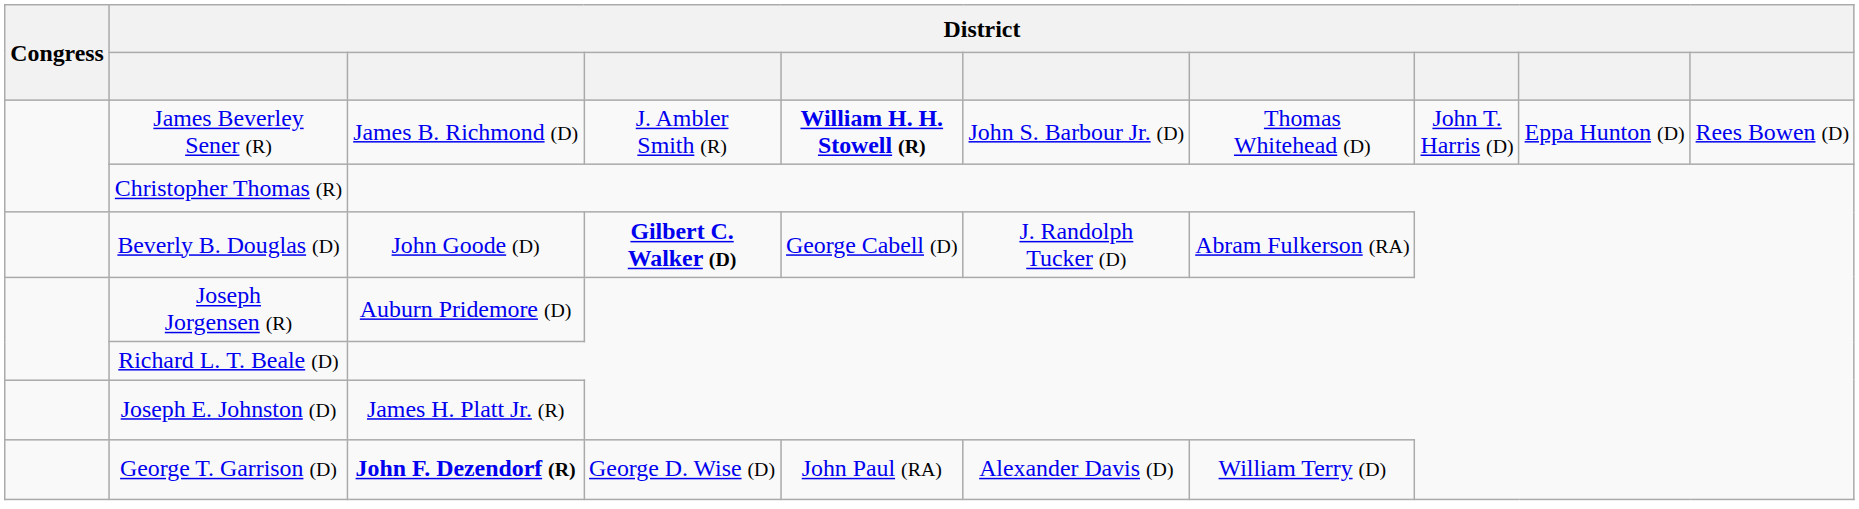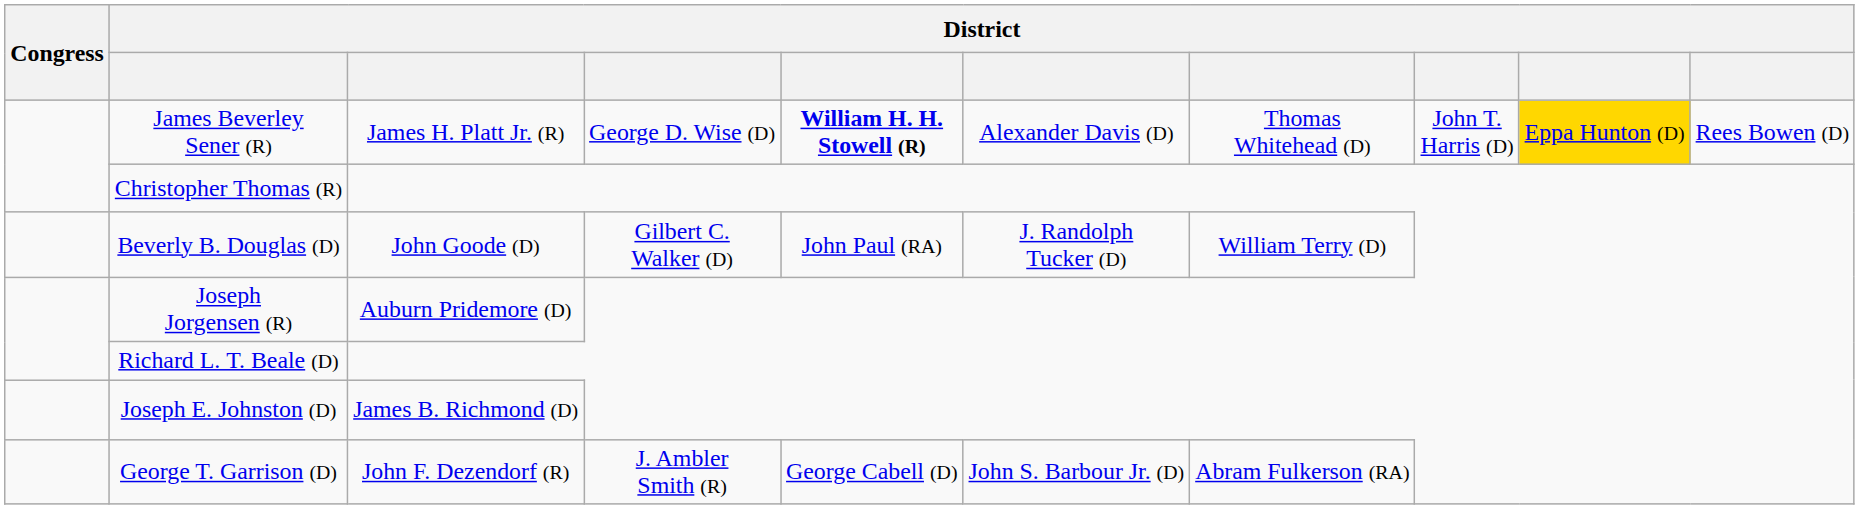 <table class=wikitable style="text-align:center">
 <tr style="height:2em">
 <th rowspan=2>Congress</th>
 <th colspan=9>District</th>
 </tr>
 <tr style="height:2em">
 <th></th>
 <th></th>
 <th></th>
 <th></th>
 <th></th>
 <th></th>
 <th></th>
 <th></th>
 <th></th>
 </tr>
 <tr style="height:2em">
 <td rowspan=2><strong></strong> </td>
 <td><a href='#'>James Beverley<br>Sener</a> <small>(R)</small></td>
-<td><a href='#'>James B. Richmond</a> <small>(D)</small></td>
-<td><a href='#'>J. Ambler<br>Smith</a> <small>(R)</small></td>
+<td><a href='#'>James H. Platt Jr.</a> <small>(R)</small></td>
+<td><a href='#'>George D. Wise</a> <small>(D)</small></td>
 <td><strong><a href='#'>William H. H.<br>Stowell</a> <small>(R)</small></strong></td>
-<td><a href='#'>John S. Barbour Jr.</a> <small>(D)</small></td>
+<td><a href='#'>Alexander Davis</a> <small>(D)</small></td>
 <td><a href='#'>Thomas<br>Whitehead</a> <small>(D)</small></td>
 <td><a href='#'>John T.<br>Harris</a> <small>(D)</small></td>
-<td><a href='#'>Eppa Hunton</a> <small>(D)</small></td>
+<td style="background: gold;"><a href='#'>Eppa Hunton</a> <small>(D)</small></td>
 <td><a href='#'>Rees Bowen</a> <small>(D)</small></td>
 </tr>
 <tr style="height:2em">
 <td><a href='#'>Christopher Thomas</a> <small>(R)</small></td>
 </tr>
 <tr style="height:2.5em">
 <td><strong></strong> </td>
 <td><a href='#'>Beverly B. Douglas</a> <small>(D)</small></td>
 <td><a href='#'>John Goode</a> <small>(D)</small></td>
-<td><strong><a href='#'>Gilbert C.<br>Walker</a> <small>(D)</small></strong></td>
-<td><a href='#'>George Cabell</a> <small>(D)</small></td>
+<td><a href='#'>Gilbert C.<br>Walker</a> <small>(D)</small></td>
+<td><a href='#'>John Paul</a> <small>(RA)</small></td>
 <td><a href='#'>J. Randolph<br>Tucker</a> <small>(D)</small></td>
-<td><a href='#'>Abram Fulkerson</a> <small>(RA)</small></td>
+<td><a href='#'>William Terry</a> <small>(D)</small></td>
 </tr>
 <tr style="height:1.5em">
 <td rowspan=2><strong></strong> </td>
 <td><a href='#'>Joseph<br>Jorgensen</a> <small>(R)</small></td>
 <td><a href='#'>Auburn Pridemore</a> <small>(D)</small></td>
 </tr>
 <tr style="height:1.5em">
 <td><a href='#'>Richard L. T. Beale</a> <small>(D)</small></td>
 </tr>
 <tr style="height:2.5em">
 <td><strong></strong> </td>
 <td><a href='#'>Joseph E. Johnston</a> <small>(D)</small></td>
-<td><a href='#'>James H. Platt Jr.</a> <small>(R)</small></td>
+<td><a href='#'>James B. Richmond</a> <small>(D)</small></td>
 </tr>
 <tr style="height:2.5em">
 <td><strong></strong> </td>
 <td><a href='#'>George T. Garrison</a> <small>(D)</small></td>
-<td><strong><a href='#'>John F. Dezendorf</a> <small>(R)</small></strong></td>
-<td><a href='#'>George D. Wise</a> <small>(D)</small></td>
-<td><a href='#'>John Paul</a> <small>(RA)</small></td>
-<td><a href='#'>Alexander Davis</a> <small>(D)</small></td>
-<td><a href='#'>William Terry</a> <small>(D)</small></td>
+<td><a href='#'>John F. Dezendorf</a> <small>(R)</small></td>
+<td><a href='#'>J. Ambler<br>Smith</a> <small>(R)</small></td>
+<td><a href='#'>George Cabell</a> <small>(D)</small></td>
+<td><a href='#'>John S. Barbour Jr.</a> <small>(D)</small></td>
+<td><a href='#'>Abram Fulkerson</a> <small>(RA)</small></td>
 </tr>
 </table>
